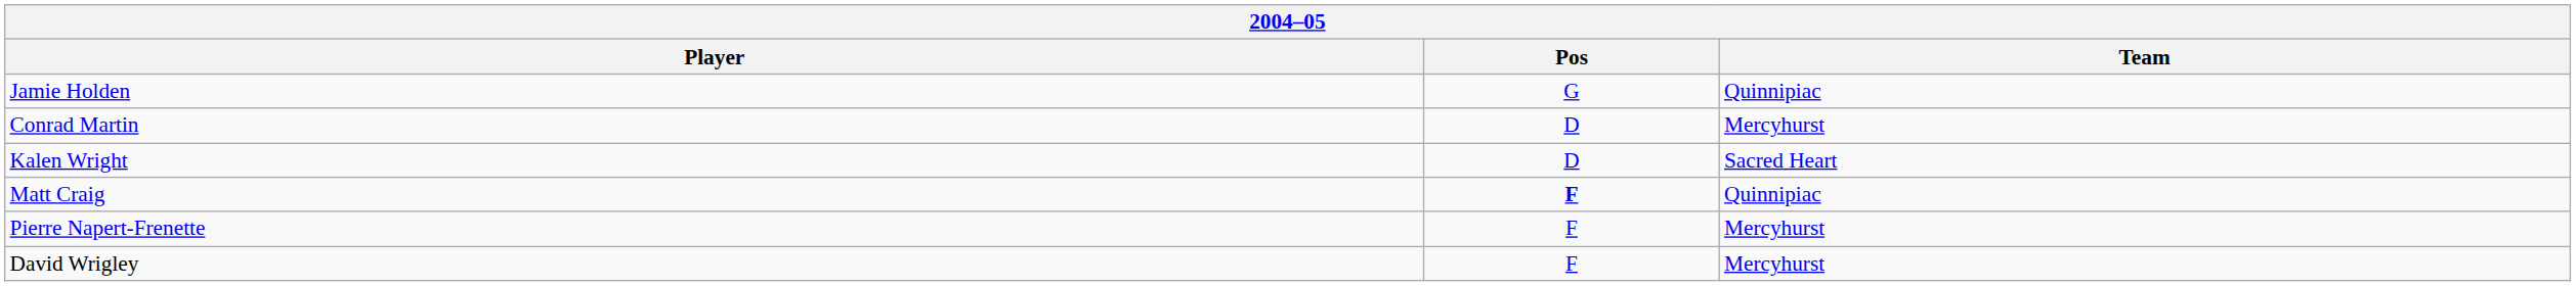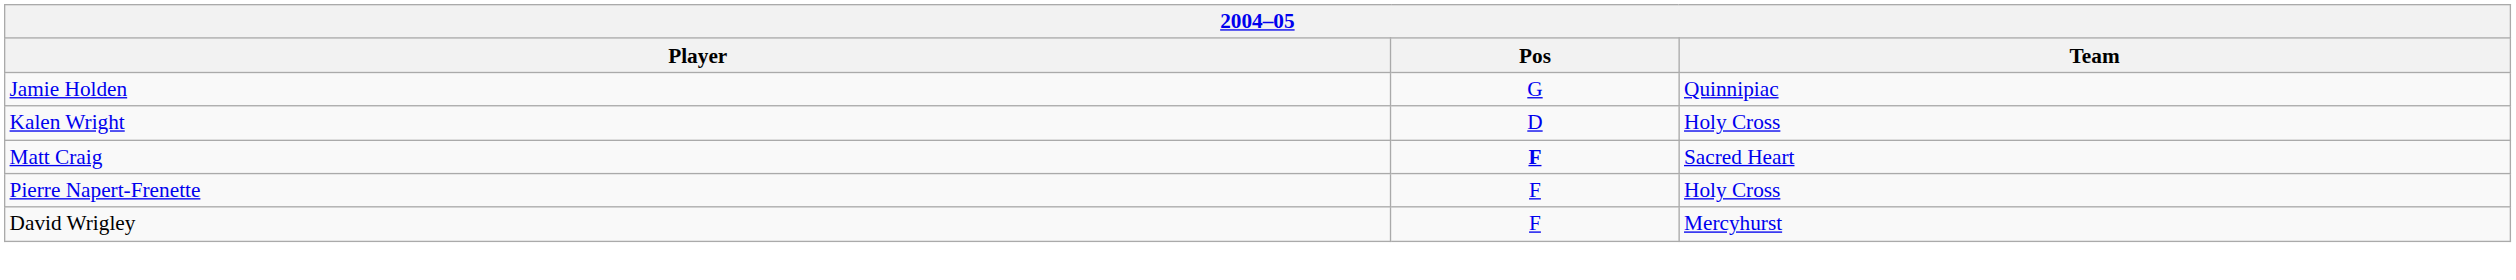 <table class="wikitable" width=95%>
 <tr>
 <th colspan=3><a href='#'>2004–05</a></th>
 </tr>
 <tr>
 <th>Player</th>
 <th>Pos</th>
 <th>Team</th>
 </tr>
 <tr>
 <td><a href='#'>Jamie Holden</a></td>
 <td style="text-align:center;"><a href='#'>G</a></td>
 <td><a href='#'>Quinnipiac</a></td>
 </tr>
 <tr>
-<td><a href='#'>Conrad Martin</a></td>
-<td style="text-align:center;"><a href='#'>D</a></td>
-<td><a href='#'>Mercyhurst</a></td>
-</tr>
-<tr>
 <td><a href='#'>Kalen Wright</a></td>
 <td style="text-align:center;"><a href='#'>D</a></td>
-<td><a href='#'>Sacred Heart</a></td>
+<td><a href='#'>Holy Cross</a></td>
 </tr>
 <tr>
 <td><a href='#'>Matt Craig</a></td>
 <td style="text-align:center;"><strong><a href='#'>F</a></strong></td>
-<td><a href='#'>Quinnipiac</a></td>
+<td><a href='#'>Sacred Heart</a></td>
 </tr>
 <tr>
 <td><a href='#'>Pierre Napert-Frenette</a></td>
 <td style="text-align:center;"><a href='#'>F</a></td>
-<td><a href='#'>Mercyhurst</a></td>
+<td><a href='#'>Holy Cross</a></td>
 </tr>
 <tr>
 <td>David Wrigley</td>
 <td style="text-align:center;"><a href='#'>F</a></td>
 <td><a href='#'>Mercyhurst</a></td>
 </tr>
 </table>
